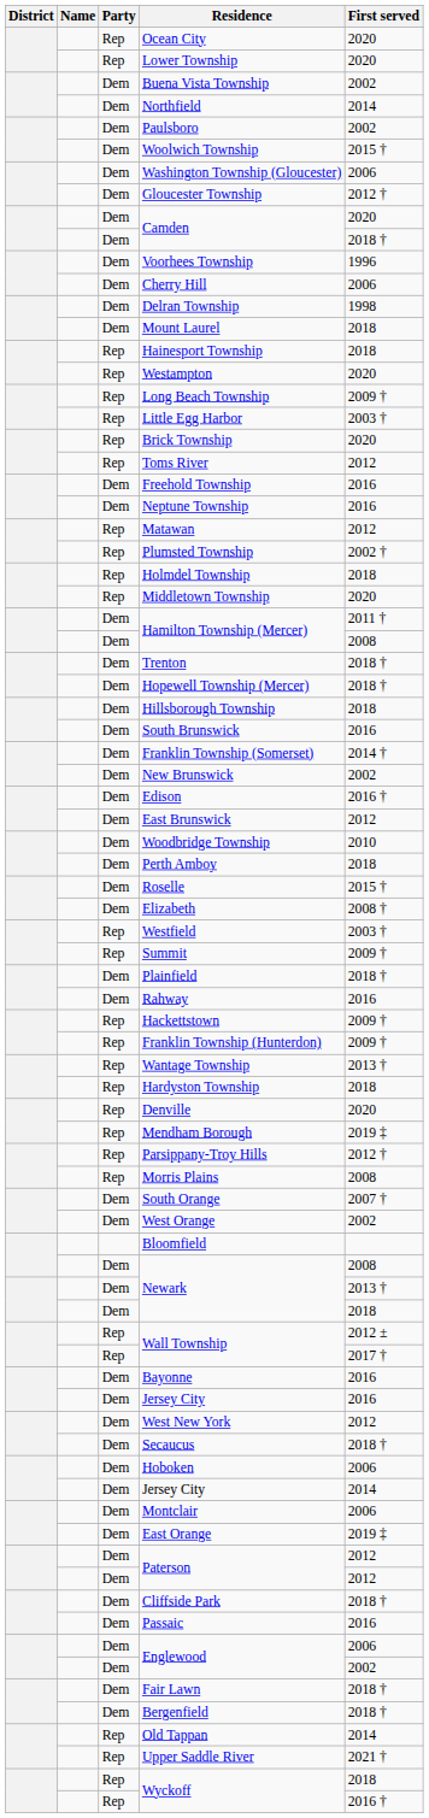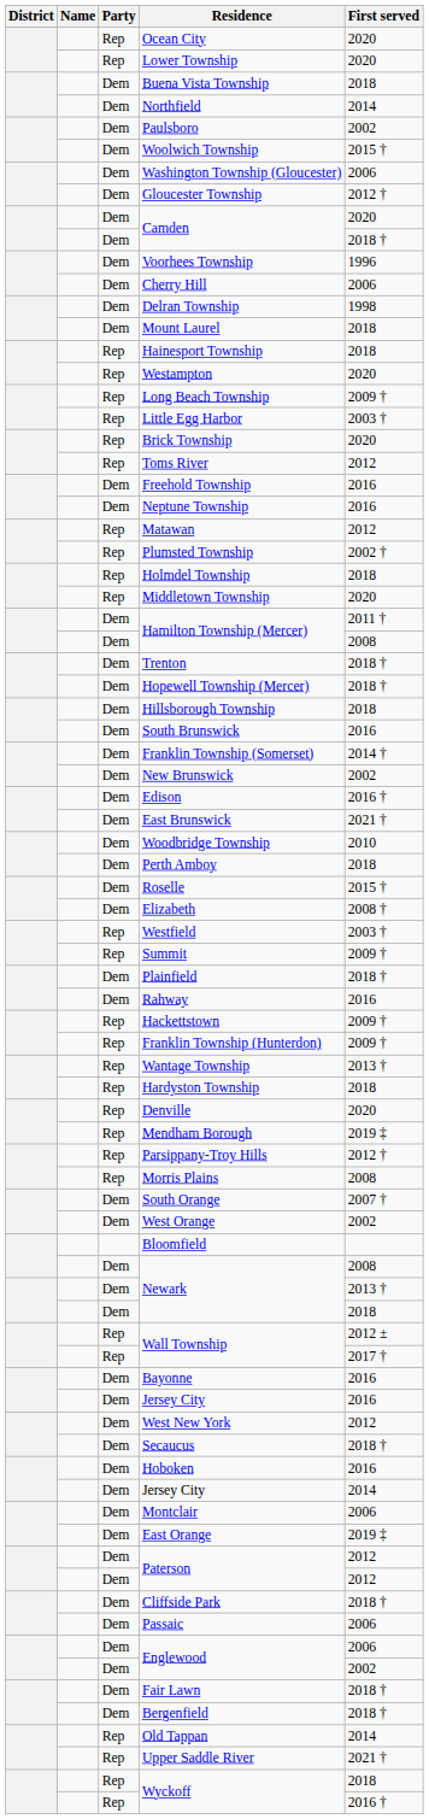 <table class="wikitable sortable">
 <tr>
 <th>District</th>
 <th>Name</th>
 <th>Party</th>
 <th>Residence</th>
 <th>First served</th>
 </tr>
 <tr>
 <th rowspan=2></th>
 <td></td>
 <td>Rep</td>
 <td><a href='#'>Ocean City</a></td>
 <td>2020</td>
 </tr>
 <tr>
 <td></td>
 <td>Rep</td>
 <td><a href='#'>Lower Township</a></td>
 <td>2020</td>
 </tr>
 <tr>
 <th rowspan=2></th>
 <td></td>
 <td>Dem</td>
 <td><a href='#'>Buena Vista Township</a></td>
-<td>2002</td>
+<td>2018</td>
 </tr>
 <tr>
 <td></td>
 <td>Dem</td>
 <td><a href='#'>Northfield</a></td>
 <td>2014</td>
 </tr>
 <tr>
 <th rowspan=2></th>
 <td></td>
 <td>Dem</td>
 <td><a href='#'>Paulsboro</a></td>
 <td>2002</td>
 </tr>
 <tr>
 <td></td>
 <td>Dem</td>
 <td><a href='#'>Woolwich Township</a></td>
 <td>2015 †</td>
 </tr>
 <tr>
 <th rowspan=2></th>
 <td></td>
 <td>Dem</td>
 <td><a href='#'>Washington Township (Gloucester)</a></td>
 <td>2006</td>
 </tr>
 <tr>
 <td></td>
 <td>Dem</td>
 <td><a href='#'>Gloucester Township</a></td>
 <td>2012 †</td>
 </tr>
 <tr>
 <th rowspan=2></th>
 <td></td>
 <td>Dem</td>
 <td rowspan=2><a href='#'>Camden</a></td>
 <td>2020</td>
 </tr>
 <tr>
 <td></td>
 <td>Dem</td>
 <td>2018 †</td>
 </tr>
 <tr>
 <th rowspan=2></th>
 <td></td>
 <td>Dem</td>
 <td><a href='#'>Voorhees Township</a></td>
 <td>1996</td>
 </tr>
 <tr>
 <td></td>
 <td>Dem</td>
 <td><a href='#'>Cherry Hill</a></td>
 <td>2006</td>
 </tr>
 <tr>
 <th rowspan=2></th>
 <td></td>
 <td>Dem</td>
 <td><a href='#'>Delran Township</a></td>
 <td>1998</td>
 </tr>
 <tr>
 <td></td>
 <td>Dem</td>
 <td><a href='#'>Mount Laurel</a></td>
 <td>2018</td>
 </tr>
 <tr>
 <th rowspan=2></th>
 <td></td>
 <td>Rep</td>
 <td><a href='#'>Hainesport Township</a></td>
 <td>2018</td>
 </tr>
 <tr>
 <td></td>
 <td>Rep</td>
 <td><a href='#'>Westampton</a></td>
 <td>2020</td>
 </tr>
 <tr>
 <th rowspan=2></th>
 <td></td>
 <td>Rep</td>
 <td><a href='#'>Long Beach Township</a></td>
 <td>2009 †</td>
 </tr>
 <tr>
 <td></td>
 <td>Rep</td>
 <td><a href='#'>Little Egg Harbor</a></td>
 <td>2003 †</td>
 </tr>
 <tr>
 <th rowspan=2></th>
 <td></td>
 <td>Rep</td>
 <td><a href='#'>Brick Township</a></td>
 <td>2020</td>
 </tr>
 <tr>
 <td></td>
 <td>Rep</td>
 <td><a href='#'>Toms River</a></td>
 <td>2012</td>
 </tr>
 <tr>
 <th rowspan=2></th>
 <td></td>
 <td>Dem</td>
 <td><a href='#'>Freehold Township</a></td>
 <td>2016</td>
 </tr>
 <tr>
 <td></td>
 <td>Dem</td>
 <td><a href='#'>Neptune Township</a></td>
 <td>2016</td>
 </tr>
 <tr>
 <th rowspan=2></th>
 <td></td>
 <td>Rep</td>
 <td><a href='#'>Matawan</a></td>
 <td>2012</td>
 </tr>
 <tr>
 <td></td>
 <td>Rep</td>
 <td><a href='#'>Plumsted Township</a></td>
 <td>2002 †</td>
 </tr>
 <tr>
 <th rowspan=2></th>
 <td></td>
 <td>Rep</td>
 <td><a href='#'>Holmdel Township</a></td>
 <td>2018</td>
 </tr>
 <tr>
 <td></td>
 <td>Rep</td>
 <td><a href='#'>Middletown Township</a></td>
 <td>2020</td>
 </tr>
 <tr>
 <th rowspan=2></th>
 <td></td>
 <td>Dem</td>
 <td rowspan=2><a href='#'>Hamilton Township (Mercer)</a></td>
 <td>2011 †</td>
 </tr>
 <tr>
 <td></td>
 <td>Dem</td>
 <td>2008</td>
 </tr>
 <tr>
 <th rowspan=2></th>
 <td></td>
 <td>Dem</td>
 <td><a href='#'>Trenton</a></td>
 <td>2018 †</td>
 </tr>
 <tr>
 <td></td>
 <td>Dem</td>
 <td><a href='#'>Hopewell Township (Mercer)</a></td>
 <td>2018 †</td>
 </tr>
 <tr>
 <th rowspan=2></th>
 <td></td>
 <td>Dem</td>
 <td><a href='#'>Hillsborough Township</a></td>
 <td>2018</td>
 </tr>
 <tr>
 <td></td>
 <td>Dem</td>
 <td><a href='#'>South Brunswick</a></td>
 <td>2016</td>
 </tr>
 <tr>
 <th rowspan=2></th>
 <td></td>
 <td>Dem</td>
 <td><a href='#'>Franklin Township (Somerset)</a></td>
 <td>2014 †</td>
 </tr>
 <tr>
 <td></td>
 <td>Dem</td>
 <td><a href='#'>New Brunswick</a></td>
 <td>2002</td>
 </tr>
 <tr>
 <th rowspan=2></th>
 <td></td>
 <td>Dem</td>
 <td><a href='#'>Edison</a></td>
 <td>2016 †</td>
 </tr>
 <tr>
 <td></td>
 <td>Dem</td>
 <td><a href='#'>East Brunswick</a></td>
-<td>2012</td>
+<td>2021 †</td>
 </tr>
 <tr>
 <th rowspan=2></th>
 <td></td>
 <td>Dem</td>
 <td><a href='#'>Woodbridge Township</a></td>
 <td>2010</td>
 </tr>
 <tr>
 <td></td>
 <td>Dem</td>
 <td><a href='#'>Perth Amboy</a></td>
 <td>2018</td>
 </tr>
 <tr>
 <th rowspan=2></th>
 <td></td>
 <td>Dem</td>
 <td><a href='#'>Roselle</a></td>
 <td>2015 †</td>
 </tr>
 <tr>
 <td></td>
 <td>Dem</td>
 <td><a href='#'>Elizabeth</a></td>
 <td>2008 †</td>
 </tr>
 <tr>
 <th rowspan=2></th>
 <td></td>
 <td>Rep</td>
 <td><a href='#'>Westfield</a></td>
 <td>2003 †</td>
 </tr>
 <tr>
 <td></td>
 <td>Rep</td>
 <td><a href='#'>Summit</a></td>
 <td>2009 †</td>
 </tr>
 <tr>
 <th rowspan=2></th>
 <td></td>
 <td>Dem</td>
 <td><a href='#'>Plainfield</a></td>
 <td>2018 †</td>
 </tr>
 <tr>
 <td></td>
 <td>Dem</td>
 <td><a href='#'>Rahway</a></td>
 <td>2016</td>
 </tr>
 <tr>
 <th rowspan=2></th>
 <td></td>
 <td>Rep</td>
 <td><a href='#'>Hackettstown</a></td>
 <td>2009 †</td>
 </tr>
 <tr>
 <td></td>
 <td>Rep</td>
 <td><a href='#'>Franklin Township (Hunterdon)</a></td>
 <td>2009 †</td>
 </tr>
 <tr>
 <th rowspan=2></th>
 <td></td>
 <td>Rep</td>
 <td><a href='#'>Wantage Township</a></td>
 <td>2013 †</td>
 </tr>
 <tr>
 <td></td>
 <td>Rep</td>
 <td><a href='#'>Hardyston Township</a></td>
 <td>2018</td>
 </tr>
 <tr>
 <th rowspan=2></th>
 <td></td>
 <td>Rep</td>
 <td><a href='#'>Denville</a></td>
 <td>2020</td>
 </tr>
 <tr>
 <td></td>
 <td>Rep</td>
 <td><a href='#'>Mendham Borough</a></td>
 <td>2019 ‡</td>
 </tr>
 <tr>
 <th rowspan=2></th>
 <td></td>
 <td>Rep</td>
 <td><a href='#'>Parsippany-Troy Hills</a></td>
 <td>2012 †</td>
 </tr>
 <tr>
 <td></td>
 <td>Rep</td>
 <td><a href='#'>Morris Plains</a></td>
 <td>2008</td>
 </tr>
 <tr>
 <th rowspan=2></th>
 <td></td>
 <td>Dem</td>
 <td><a href='#'>South Orange</a></td>
 <td>2007 †</td>
 </tr>
 <tr>
 <td></td>
 <td>Dem</td>
 <td><a href='#'>West Orange</a></td>
 <td>2002</td>
 </tr>
 <tr>
 <th rowspan=2></th>
 <td></td>
 <td></td>
 <td><a href='#'>Bloomfield</a></td>
 <td></td>
 </tr>
 <tr>
 <td></td>
 <td>Dem</td>
 <td rowspan=3><a href='#'>Newark</a></td>
 <td>2008</td>
 </tr>
 <tr>
 <th rowspan=2></th>
 <td></td>
 <td>Dem</td>
 <td>2013 †</td>
 </tr>
 <tr>
 <td></td>
 <td>Dem</td>
 <td>2018</td>
 </tr>
 <tr>
 <th rowspan=2></th>
 <td></td>
 <td>Rep</td>
 <td rowspan=2><a href='#'>Wall Township</a></td>
 <td>2012 ±</td>
 </tr>
 <tr>
 <td></td>
 <td>Rep</td>
 <td>2017 †</td>
 </tr>
 <tr>
 <th rowspan=2></th>
 <td></td>
 <td>Dem</td>
 <td><a href='#'>Bayonne</a></td>
 <td>2016</td>
 </tr>
 <tr>
 <td></td>
 <td>Dem</td>
 <td><a href='#'>Jersey City</a></td>
 <td>2016</td>
 </tr>
 <tr>
 <th rowspan=2></th>
 <td></td>
 <td>Dem</td>
 <td><a href='#'>West New York</a></td>
 <td>2012</td>
 </tr>
 <tr>
 <td></td>
 <td>Dem</td>
 <td><a href='#'>Secaucus</a></td>
 <td>2018 †</td>
 </tr>
 <tr>
 <th rowspan=2></th>
 <td></td>
 <td>Dem</td>
 <td><a href='#'>Hoboken</a></td>
-<td>2006</td>
+<td>2016</td>
 </tr>
 <tr>
 <td></td>
 <td>Dem</td>
 <td>Jersey City</td>
 <td>2014</td>
 </tr>
 <tr>
 <th rowspan=2></th>
 <td></td>
 <td>Dem</td>
 <td><a href='#'>Montclair</a></td>
 <td>2006</td>
 </tr>
 <tr>
 <td></td>
 <td>Dem</td>
 <td><a href='#'>East Orange</a></td>
 <td>2019 ‡</td>
 </tr>
 <tr>
 <th rowspan=2></th>
 <td></td>
 <td>Dem</td>
 <td rowspan=2><a href='#'>Paterson</a></td>
 <td>2012</td>
 </tr>
 <tr>
 <td></td>
 <td>Dem</td>
 <td>2012</td>
 </tr>
 <tr>
 <th rowspan=2></th>
 <td></td>
 <td>Dem</td>
 <td><a href='#'>Cliffside Park</a></td>
 <td>2018 †</td>
 </tr>
 <tr>
 <td></td>
 <td>Dem</td>
 <td><a href='#'>Passaic</a></td>
-<td>2016</td>
+<td>2006</td>
 </tr>
 <tr>
 <th rowspan=2></th>
 <td></td>
 <td>Dem</td>
 <td rowspan=2><a href='#'>Englewood</a></td>
 <td>2006</td>
 </tr>
 <tr>
 <td></td>
 <td>Dem</td>
 <td>2002</td>
 </tr>
 <tr>
 <th rowspan=2></th>
 <td></td>
 <td>Dem</td>
 <td><a href='#'>Fair Lawn</a></td>
 <td>2018 †</td>
 </tr>
 <tr>
 <td></td>
 <td>Dem</td>
 <td><a href='#'>Bergenfield</a></td>
 <td>2018 †</td>
 </tr>
 <tr>
 <th rowspan=2></th>
 <td></td>
 <td>Rep</td>
 <td><a href='#'>Old Tappan</a></td>
 <td>2014</td>
 </tr>
 <tr>
 <td></td>
 <td>Rep</td>
 <td><a href='#'>Upper Saddle River</a></td>
 <td>2021 †</td>
 </tr>
 <tr>
 <th rowspan=2></th>
 <td></td>
 <td>Rep</td>
 <td rowspan=2><a href='#'>Wyckoff</a></td>
 <td>2018</td>
 </tr>
 <tr>
 <td></td>
 <td>Rep</td>
 <td>2016 †</td>
 </tr>
 </table>
